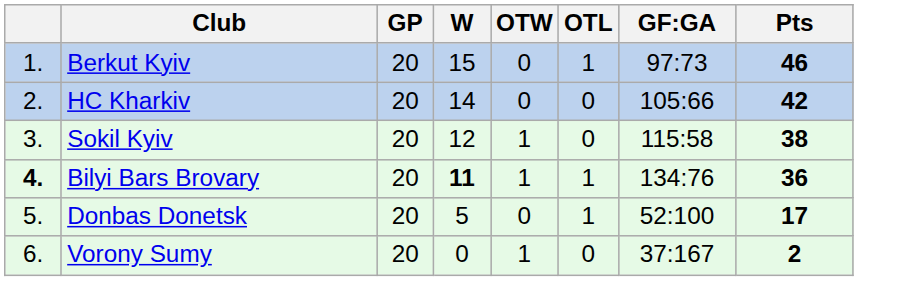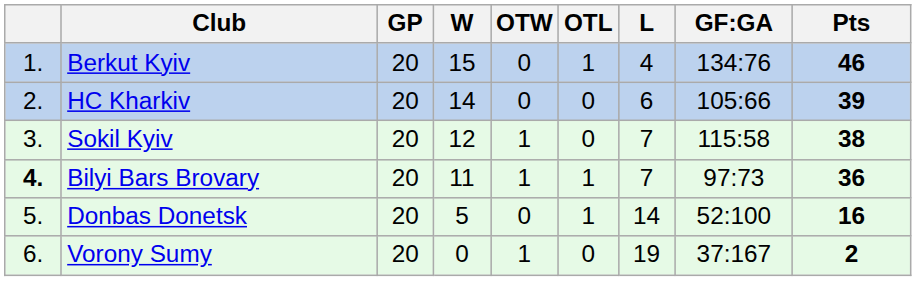 <table class="wikitable">
 <tr>
 <th width="30"></th>
 <th width="200">Club</th>
 <th width="30">GP</th>
 <th width="30">W</th>
 <th width="30">OTW</th>
 <th width="30">OTL</th>
+<th width="30">L</th>
 <th width="70">GF:GA</th>
 <th width="70">Pts</th>
 </tr>
 <tr bgcolor="#BCD2EE" align="center">
 <td>1.</td>
 <td align="left"><a href='#'>Berkut Kyiv</a></td>
 <td>20</td>
 <td>15</td>
 <td>0</td>
 <td>1</td>
-<td>97:73</td>
+<td>4</td>
+<td>134:76</td>
 <td><strong>46</strong></td>
 </tr>
 <tr bgcolor="#BCD2EE" align="center">
 <td>2.</td>
 <td align="left"><a href='#'>HC Kharkiv</a></td>
 <td>20</td>
 <td>14</td>
 <td>0</td>
 <td>0</td>
+<td>6</td>
 <td>105:66</td>
-<td><strong>42</strong></td>
+<td><strong>39</strong></td>
 </tr>
 <tr bgcolor="#e6fae6" align="center">
 <td>3.</td>
 <td align="left"><a href='#'>Sokil Kyiv</a></td>
 <td>20</td>
 <td>12</td>
 <td>1</td>
 <td>0</td>
+<td>7</td>
 <td>115:58</td>
 <td><strong>38</strong></td>
 </tr>
 <tr bgcolor="#e6fae6" align="center">
 <td><strong>4.</strong></td>
 <td align="left"><a href='#'>Bilyi Bars Brovary</a></td>
 <td>20</td>
-<td><strong>11</strong></td>
+<td>11</td>
 <td>1</td>
 <td>1</td>
-<td>134:76</td>
+<td>7</td>
+<td>97:73</td>
 <td><strong>36</strong></td>
 </tr>
 <tr bgcolor="#e6fae6" align="center">
 <td>5.</td>
 <td align="left"><a href='#'>Donbas Donetsk</a></td>
 <td>20</td>
 <td>5</td>
 <td>0</td>
 <td>1</td>
+<td>14</td>
 <td>52:100</td>
-<td><strong>17</strong></td>
+<td><strong>16</strong></td>
 </tr>
 <tr bgcolor="#e6fae6" align="center">
 <td>6.</td>
 <td align="left"><a href='#'>Vorony Sumy</a></td>
 <td>20</td>
 <td>0</td>
 <td>1</td>
 <td>0</td>
+<td>19</td>
 <td>37:167</td>
 <td><strong>2</strong></td>
 </tr>
 </table>
